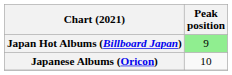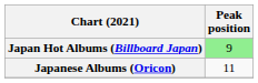 <table class="wikitable sortable plainrowheaders" style="text-align:center">
 <tr>
 <th scope="col">Chart (2021)</th>
 <th scope="col">Peak<br> position</th>
 </tr>
 <tr>
 <th scope="row">Japan Hot Albums (<em><a href='#'>Billboard Japan</a></em>)</th>
 <td style="background: lightgreen;">9</td>
 </tr>
 <tr>
 <th scope="row">Japanese Albums (<a href='#'>Oricon</a>)</th>
-<td>10</td>
+<td>11</td>
 </tr>
 <tr>
 </tr>
 </table>
